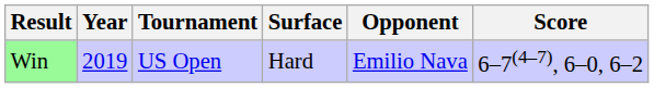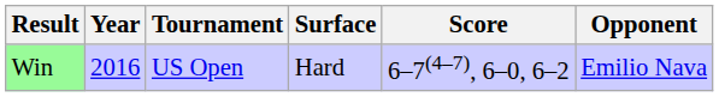 <table class="sortable wikitable">
 <tr>
 <th>Result</th>
 <th>Year</th>
 <th>Tournament</th>
 <th>Surface</th>
+<th class="unsortable">Score</th>
 <th>Opponent</th>
-<th class="unsortable">Score</th>
 </tr>
 <tr style="background:#ccf;">
 <td style="background:#98fb98;">Win</td>
-<td><a href='#'>2019</a></td>
+<td><a href='#'>2016</a></td>
 <td><a href='#'>US Open</a></td>
 <td>Hard</td>
+<td>6–7<sup>(4–7)</sup>, 6–0, 6–2</td>
 <td> <a href='#'>Emilio Nava</a></td>
-<td>6–7<sup>(4–7)</sup>, 6–0, 6–2</td>
 </tr>
 </table>
